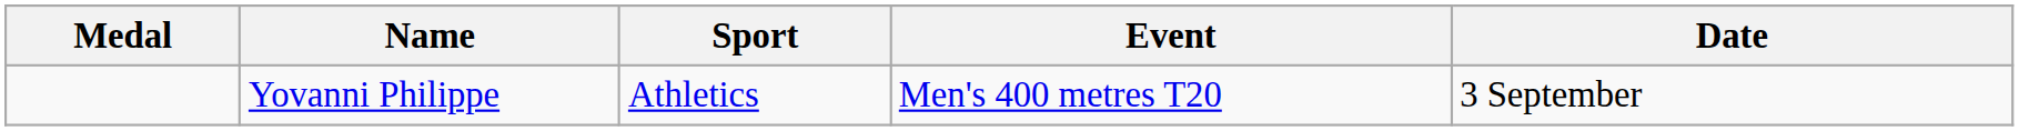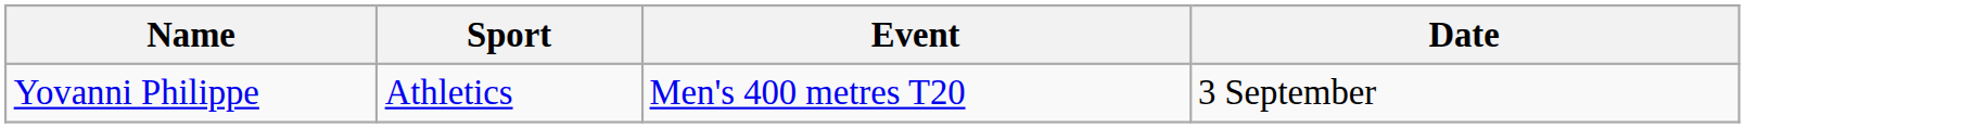 <table class="wikitable sortable" style="font-size: 95%;">
 <tr>
-<th style="width:6em">Medal</th>
 <th style="width:10em">Name</th>
 <th style="width:7em">Sport</th>
 <th style="width:15em">Event</th>
 <th style="width:15em">Date</th>
 </tr>
 <tr>
-<td></td>
 <td><a href='#'>Yovanni Philippe</a></td>
 <td><a href='#'>Athletics</a></td>
 <td><a href='#'>Men's 400 metres T20</a></td>
 <td>3 September</td>
 </tr>
 </table>
